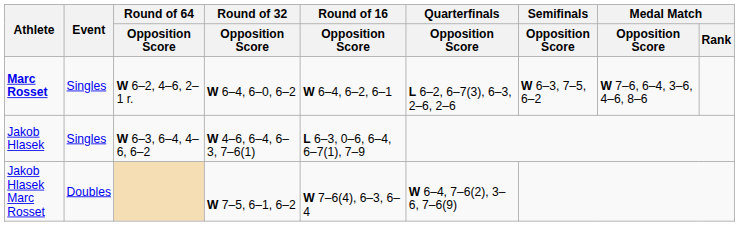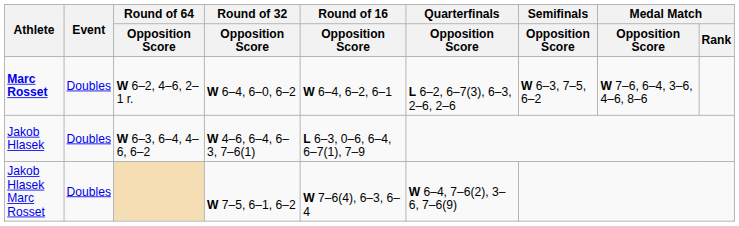 <table class=wikitable style="font-size:90%">
 <tr>
 <th rowspan="2">Athlete</th>
 <th rowspan="2">Event</th>
 <th>Round of 64</th>
 <th>Round of 32</th>
 <th>Round of 16</th>
 <th>Quarterfinals</th>
 <th>Semifinals</th>
 <th colspan="2">Medal Match</th>
 </tr>
 <tr>
 <th>Opposition<br>Score</th>
 <th>Opposition<br>Score</th>
 <th>Opposition<br>Score</th>
 <th>Opposition<br>Score</th>
 <th>Opposition<br>Score</th>
 <th>Opposition<br>Score</th>
 <th>Rank</th>
 </tr>
 <tr>
 <td><strong><a href='#'>Marc Rosset</a></strong></td>
-<td><a href='#'>Singles</a></td>
+<td><a href='#'>Doubles</a></td>
 <td><br><strong>W</strong> 6–2, 4–6, 2–1 r.</td>
 <td><br><strong>W</strong> 6–4, 6–0, 6–2</td>
 <td><br><strong>W</strong> 6–4, 6–2, 6–1</td>
 <td><br><br><strong>L</strong> 6–2, 6–7(3), 6–3, 2–6, 2–6</td>
 <td><br><strong>W</strong> 6–3, 7–5, 6–2</td>
 <td><br><strong>W</strong> 7–6, 6–4, 3–6, 4–6, 8–6</td>
 <td></td>
 </tr>
 <tr>
 <td><a href='#'>Jakob Hlasek</a></td>
-<td><a href='#'>Singles</a></td>
+<td><a href='#'>Doubles</a></td>
 <td><br><strong>W</strong> 6–3, 6–4, 4–6, 6–2</td>
 <td><br><strong>W</strong> 4–6, 6–4, 6–3, 7–6(1)</td>
 <td><br><strong>L</strong> 6–3, 0–6, 6–4, 6–7(1), 7–9</td>
 <td colspan = "4"></td>
 </tr>
 <tr>
 <td><a href='#'>Jakob Hlasek</a> <br><a href='#'>Marc Rosset</a></td>
 <td><a href='#'>Doubles</a></td>
 <td bgcolor="wheat"></td>
 <td><br><br><strong>W</strong> 7–5, 6–1, 6–2</td>
 <td><br><br><strong>W</strong> 7–6(4), 6–3, 6–4</td>
 <td><br><strong>W</strong> 6–4, 7–6(2), 3–6, 7–6(9)</td>
 <td colspan = "3"></td>
 </tr>
 </table>
